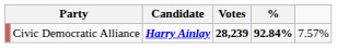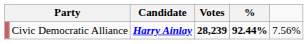 <table class="wikitable">
 <tr>
 <th colspan="2">Party</th>
 <th>Candidate</th>
 <th>Votes</th>
 <th>%</th>
 </tr>
 <tr>
 <td bgcolor="indianred"></td>
 <td>Civic Democratic Alliance</td>
 <td><strong><em><a href='#'>Harry Ainlay</a></em></strong></td>
 <td><strong>28,239</strong></td>
-<td><strong>92.84%</strong><br></td>
-<td>7.57%</td>
+<td><strong>92.44%</strong><br></td>
+<td>7.56%</td>
 </tr>
 </table>
